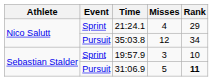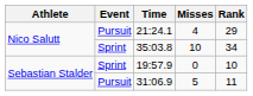 <table class="wikitable" style="font-size:90%">
 <tr>
 <th>Athlete</th>
 <th>Event</th>
 <th>Time</th>
 <th>Misses</th>
 <th>Rank</th>
 </tr>
 <tr align=center>
 <td align=left rowspan=2><a href='#'>Nico Salutt</a></td>
-<td align=left><a href='#'>Sprint</a></td>
+<td align=left><a href='#'>Pursuit</a></td>
 <td>21:24.1</td>
 <td>4</td>
 <td>29</td>
 </tr>
 <tr align=center>
-<td align=left><a href='#'>Pursuit</a></td>
+<td align=left><a href='#'>Sprint</a></td>
 <td>35:03.8</td>
-<td>12</td>
+<td>10</td>
 <td>34</td>
 </tr>
 <tr align=center>
 <td align=left rowspan=2><a href='#'>Sebastian Stalder</a></td>
 <td align=left><a href='#'>Sprint</a></td>
 <td>19:57.9</td>
-<td>3</td>
+<td>0</td>
 <td>10</td>
 </tr>
 <tr align=center>
 <td align=left><a href='#'>Pursuit</a></td>
 <td>31:06.9</td>
 <td>5</td>
-<td><strong>11</strong></td>
+<td>11</td>
 </tr>
 </table>
